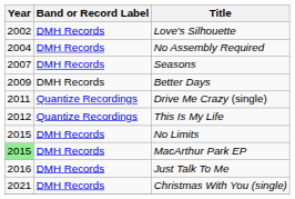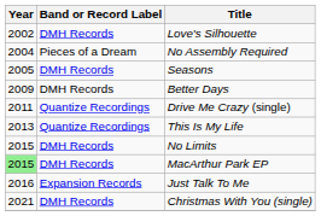 <table class="wikitable sortable">
 <tr>
 <th>Year</th>
 <th>Band or Record Label</th>
 <th>Title</th>
 </tr>
 <tr>
 <td>2002</td>
 <td><a href='#'>DMH Records</a></td>
 <td><em>Love's Silhouette</em></td>
 </tr>
 <tr>
 <td>2004</td>
-<td><a href='#'>DMH Records</a></td>
+<td>Pieces of a Dream</td>
 <td><em>No Assembly Required</em></td>
 </tr>
 <tr>
-<td>2007</td>
+<td>2005</td>
 <td><a href='#'>DMH Records</a></td>
 <td><em>Seasons</em></td>
 </tr>
 <tr>
 <td>2009</td>
 <td>DMH Records</td>
 <td><em>Better Days</em></td>
 </tr>
 <tr>
 <td>2011</td>
 <td><a href='#'>Quantize Recordings</a></td>
 <td><em>Drive Me Crazy</em> (single)</td>
 </tr>
 <tr>
-<td>2012</td>
+<td>2013</td>
 <td><a href='#'>Quantize Recordings</a></td>
 <td><em>This Is My Life</em></td>
 </tr>
 <tr>
 <td>2015</td>
 <td><a href='#'>DMH Records</a></td>
 <td><em>No Limits</em></td>
 </tr>
 <tr>
 <td style="background: lightgreen;">2015</td>
 <td><a href='#'>DMH Records</a></td>
 <td><em>MacArthur Park EP</em></td>
 </tr>
 <tr>
 <td>2016</td>
-<td><a href='#'>DMH Records</a></td>
+<td><a href='#'>Expansion Records</a></td>
 <td><em>Just Talk To Me</em></td>
 </tr>
 <tr>
 <td>2021</td>
 <td><a href='#'>DMH Records</a></td>
 <td><em>Christmas With You (single)</em></td>
 </tr>
 <tr>
 </tr>
 </table>
